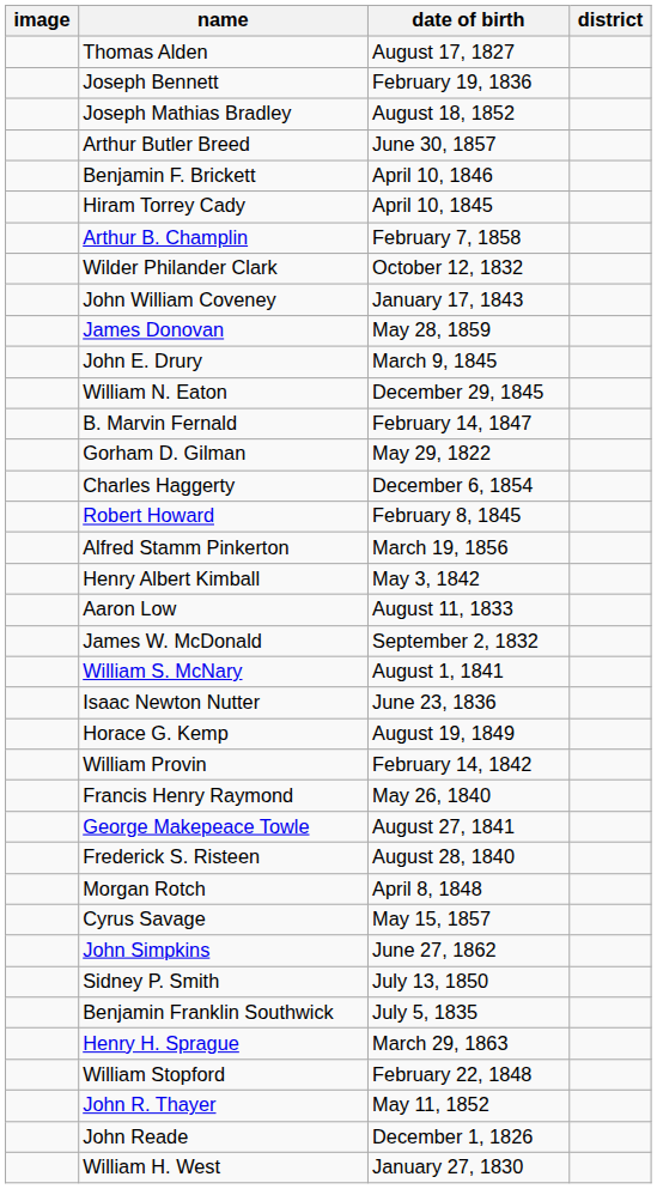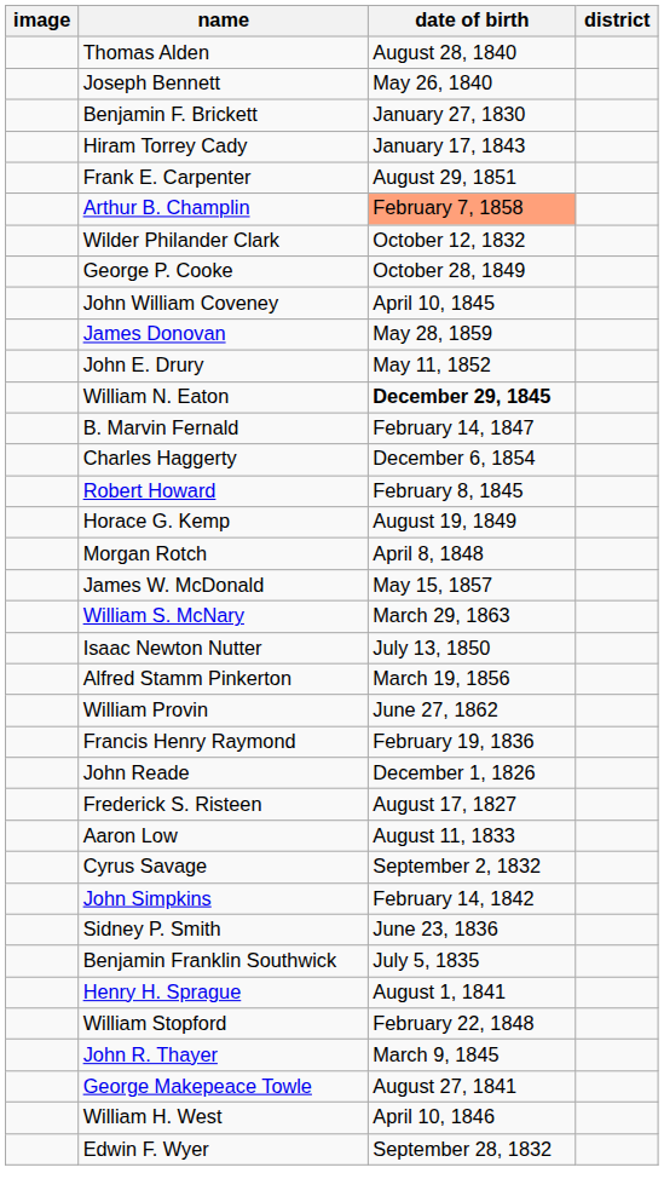 <table class='wikitable sortable' style="width:60%">
 <tr>
 <th>image</th>
 <th>name </th>
 <th data-sort-type=date>date of birth </th>
 <th>district</th>
 </tr>
 <tr>
 <td></td>
 <td>Thomas Alden</td>
-<td>August 17, 1827</td>
+<td>August 28, 1840</td>
 <td></td>
 </tr>
 <tr>
 <td></td>
 <td>Joseph Bennett</td>
-<td>February 19, 1836</td>
-<td></td>
-</tr>
-<tr>
-<td></td>
-<td>Joseph Mathias Bradley</td>
-<td>August 18, 1852</td>
-<td></td>
-</tr>
-<tr>
-<td></td>
-<td>Arthur Butler Breed</td>
-<td>June 30, 1857</td>
+<td>May 26, 1840</td>
 <td></td>
 </tr>
 <tr>
 <td></td>
 <td>Benjamin F. Brickett</td>
-<td>April 10, 1846</td>
+<td>January 27, 1830</td>
 <td></td>
 </tr>
 <tr>
 <td></td>
 <td>Hiram Torrey Cady</td>
-<td>April 10, 1845</td>
+<td>January 17, 1843</td>
+<td></td>
+</tr>
+<tr>
+<td></td>
+<td>Frank E. Carpenter</td>
+<td>August 29, 1851</td>
 <td></td>
 </tr>
 <tr>
 <td></td>
 <td><a href='#'>Arthur B. Champlin</a></td>
-<td>February 7, 1858</td>
+<td style="background: lightsalmon;">February 7, 1858</td>
 <td></td>
 </tr>
 <tr>
 <td></td>
 <td>Wilder Philander Clark</td>
 <td>October 12, 1832</td>
 <td></td>
 </tr>
 <tr>
 <td></td>
+<td>George P. Cooke</td>
+<td>October 28, 1849</td>
+<td></td>
+</tr>
+<tr>
+<td></td>
 <td>John William Coveney</td>
-<td>January 17, 1843</td>
+<td>April 10, 1845</td>
 <td></td>
 </tr>
 <tr>
 <td></td>
 <td><a href='#'>James Donovan</a></td>
 <td>May 28, 1859</td>
 <td></td>
 </tr>
 <tr>
 <td></td>
 <td>John E. Drury</td>
-<td>March 9, 1845</td>
+<td>May 11, 1852</td>
 <td></td>
 </tr>
 <tr>
 <td></td>
 <td>William N. Eaton</td>
-<td>December 29, 1845</td>
+<td><strong>December 29, 1845</strong></td>
 <td></td>
 </tr>
 <tr>
 <td></td>
 <td>B. Marvin Fernald</td>
 <td>February 14, 1847</td>
-<td></td>
-</tr>
-<tr>
-<td></td>
-<td>Gorham D. Gilman</td>
-<td>May 29, 1822</td>
 <td></td>
 </tr>
 <tr>
 <td></td>
 <td>Charles Haggerty</td>
 <td>December 6, 1854</td>
 <td></td>
 </tr>
 <tr>
 <td></td>
 <td><a href='#'>Robert Howard</a></td>
 <td>February 8, 1845</td>
 <td></td>
 </tr>
 <tr>
 <td></td>
+<td>Horace G. Kemp</td>
+<td>August 19, 1849</td>
+<td></td>
+</tr>
+<tr>
+<td></td>
+<td>Morgan Rotch</td>
+<td>April 8, 1848</td>
+<td></td>
+</tr>
+<tr>
+<td></td>
+<td>James W. McDonald</td>
+<td>May 15, 1857</td>
+<td></td>
+</tr>
+<tr>
+<td></td>
+<td><a href='#'>William S. McNary</a></td>
+<td>March 29, 1863</td>
+<td></td>
+</tr>
+<tr>
+<td></td>
+<td>Isaac Newton Nutter</td>
+<td>July 13, 1850</td>
+<td></td>
+</tr>
+<tr>
+<td></td>
 <td>Alfred Stamm Pinkerton</td>
 <td>March 19, 1856</td>
 <td></td>
 </tr>
 <tr>
 <td></td>
-<td>Henry Albert Kimball</td>
-<td>May 3, 1842</td>
+<td>William Provin</td>
+<td>June 27, 1862</td>
+<td></td>
+</tr>
+<tr>
+<td></td>
+<td>Francis Henry Raymond</td>
+<td>February 19, 1836</td>
+<td></td>
+</tr>
+<tr>
+<td></td>
+<td>John Reade</td>
+<td>December 1, 1826</td>
+<td></td>
+</tr>
+<tr>
+<td></td>
+<td>Frederick S. Risteen</td>
+<td>August 17, 1827</td>
 <td></td>
 </tr>
 <tr>
 <td></td>
 <td>Aaron Low</td>
 <td>August 11, 1833</td>
 <td></td>
 </tr>
 <tr>
 <td></td>
-<td>James W. McDonald</td>
+<td>Cyrus Savage</td>
 <td>September 2, 1832</td>
 <td></td>
 </tr>
 <tr>
 <td></td>
-<td><a href='#'>William S. McNary</a></td>
-<td>August 1, 1841</td>
-<td></td>
-</tr>
-<tr>
-<td></td>
-<td>Isaac Newton Nutter</td>
-<td>June 23, 1836</td>
-<td></td>
-</tr>
-<tr>
-<td></td>
-<td>Horace G. Kemp</td>
-<td>August 19, 1849</td>
-<td></td>
-</tr>
-<tr>
-<td></td>
-<td>William Provin</td>
+<td><a href='#'>John Simpkins</a></td>
 <td>February 14, 1842</td>
 <td></td>
 </tr>
 <tr>
 <td></td>
-<td>Francis Henry Raymond</td>
-<td>May 26, 1840</td>
-<td></td>
-</tr>
-<tr>
-<td></td>
-<td><a href='#'>George Makepeace Towle</a></td>
-<td>August 27, 1841</td>
-<td></td>
-</tr>
-<tr>
-<td></td>
-<td>Frederick S. Risteen</td>
-<td>August 28, 1840</td>
-<td></td>
-</tr>
-<tr>
-<td></td>
-<td>Morgan Rotch</td>
-<td>April 8, 1848</td>
-<td></td>
-</tr>
-<tr>
-<td></td>
-<td>Cyrus Savage</td>
-<td>May 15, 1857</td>
-<td></td>
-</tr>
-<tr>
-<td></td>
-<td><a href='#'>John Simpkins</a></td>
-<td>June 27, 1862</td>
-<td></td>
-</tr>
-<tr>
-<td></td>
 <td>Sidney P. Smith</td>
-<td>July 13, 1850</td>
+<td>June 23, 1836</td>
 <td></td>
 </tr>
 <tr>
 <td></td>
 <td>Benjamin Franklin Southwick</td>
 <td>July 5, 1835</td>
 <td></td>
 </tr>
 <tr>
 <td></td>
 <td><a href='#'>Henry H. Sprague</a></td>
-<td>March 29, 1863</td>
+<td>August 1, 1841</td>
 <td></td>
 </tr>
 <tr>
 <td></td>
 <td>William Stopford</td>
 <td>February 22, 1848</td>
 <td></td>
 </tr>
 <tr>
 <td></td>
 <td><a href='#'>John R. Thayer</a></td>
-<td>May 11, 1852</td>
+<td>March 9, 1845</td>
 <td></td>
 </tr>
 <tr>
 <td></td>
-<td>John Reade</td>
-<td>December 1, 1826</td>
+<td><a href='#'>George Makepeace Towle</a></td>
+<td>August 27, 1841</td>
 <td></td>
 </tr>
 <tr>
 <td></td>
 <td>William H. West</td>
-<td>January 27, 1830</td>
+<td>April 10, 1846</td>
+<td></td>
+</tr>
+<tr>
+<td></td>
+<td>Edwin F. Wyer</td>
+<td>September 28, 1832</td>
 <td></td>
 </tr>
 </table>
